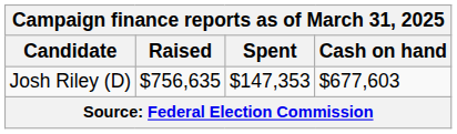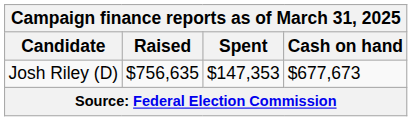 <table class="wikitable sortable">
 <tr>
 <th colspan=4>Campaign finance reports as of March 31, 2025</th>
 </tr>
 <tr style="text-align:center;">
 <th>Candidate</th>
 <th>Raised</th>
 <th>Spent</th>
 <th>Cash on hand</th>
 </tr>
 <tr>
 <td>Josh Riley (D)</td>
 <td>$756,635</td>
 <td>$147,353</td>
-<td>$677,603</td>
+<td>$677,673</td>
 </tr>
 <tr>
 <th colspan="4"><small>Source: <a href='#'>Federal Election Commission</a></small></th>
 </tr>
 </table>
